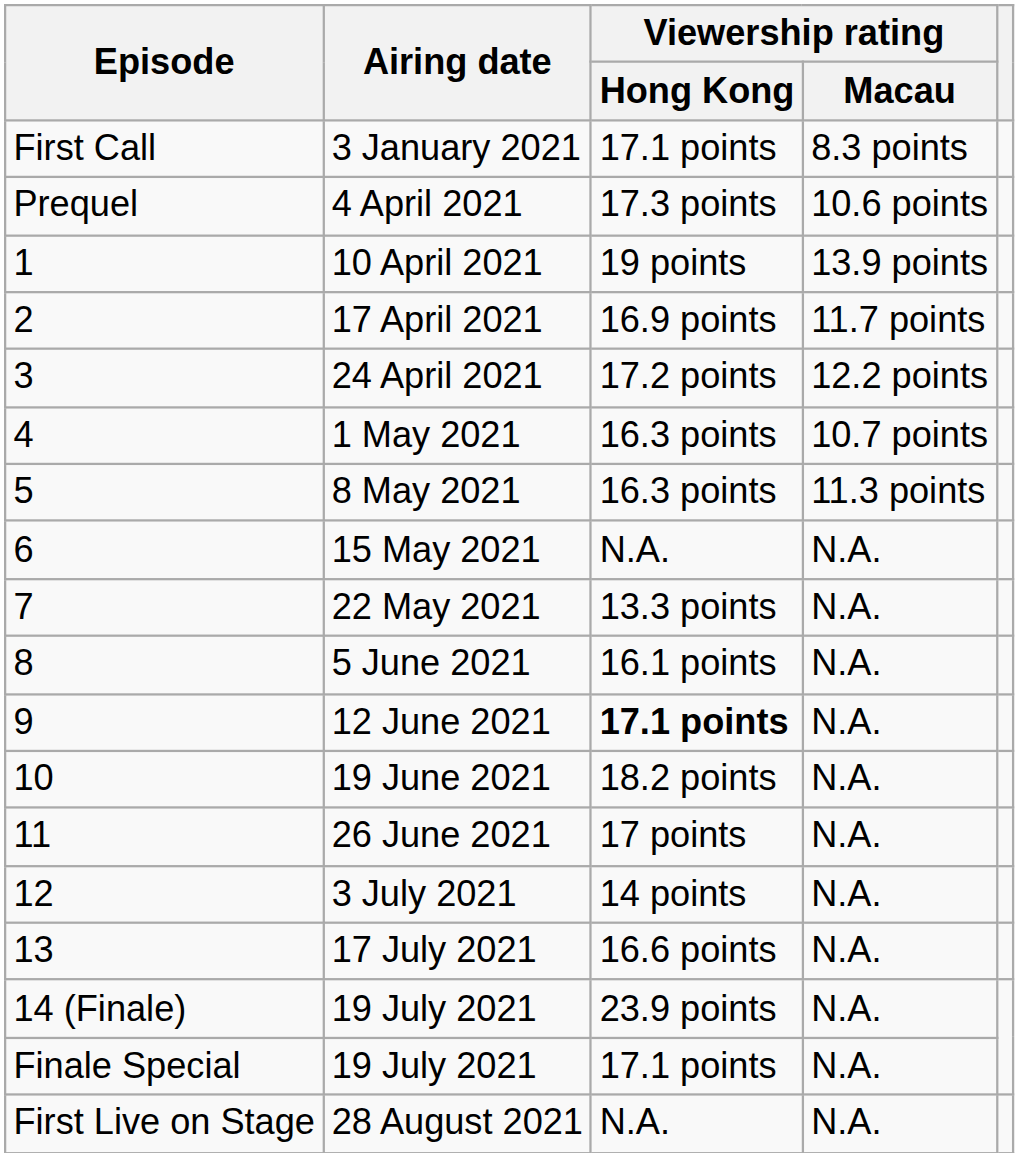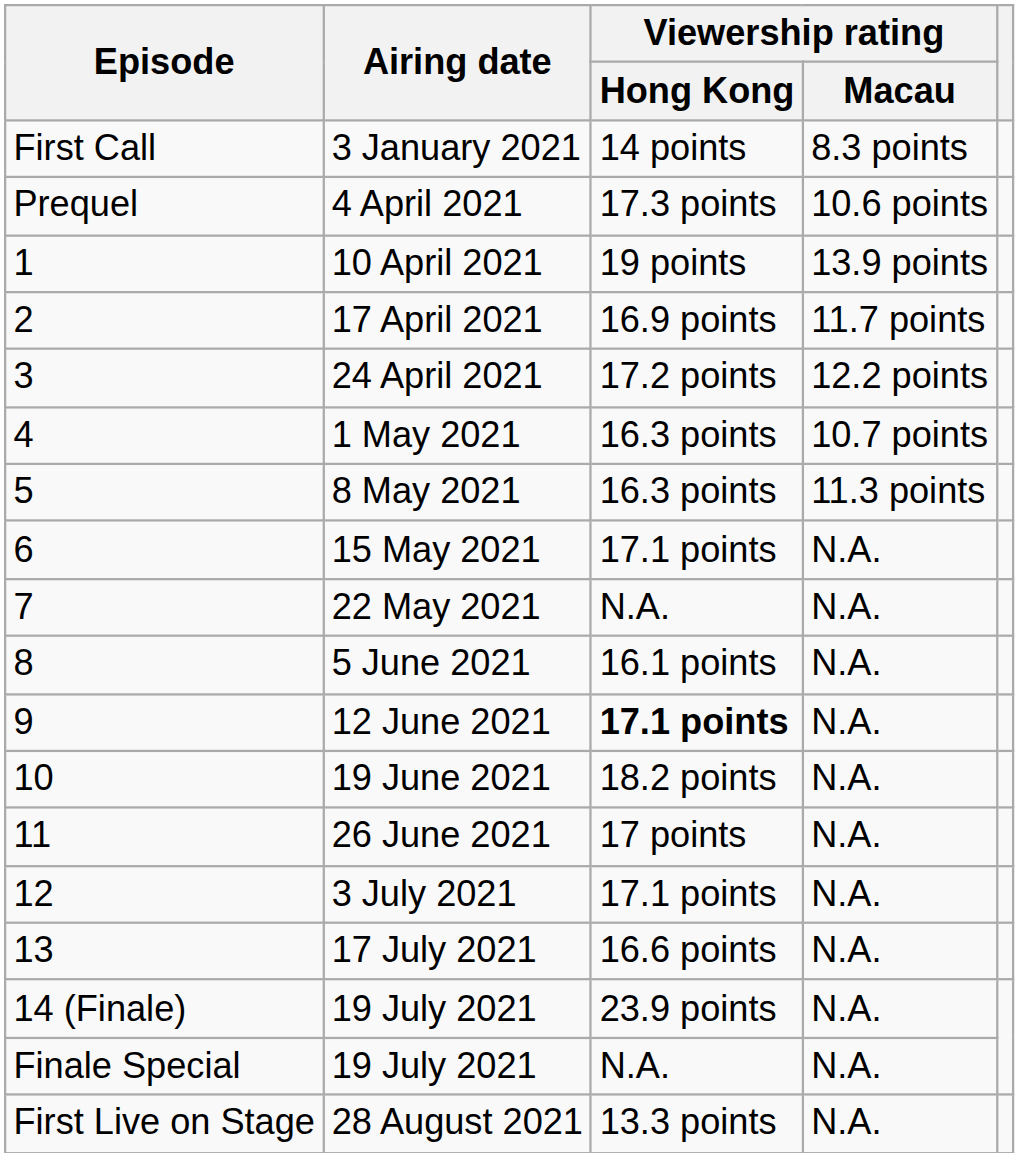 <table class="wikitable">
 <tr>
 <th rowspan="2">Episode</th>
 <th rowspan="2">Airing date</th>
 <th colspan="2">Viewership rating</th>
 <th rowspan="2"></th>
 </tr>
 <tr>
 <th>Hong Kong</th>
 <th>Macau</th>
 </tr>
 <tr>
 <td>First Call</td>
 <td>3 January 2021</td>
-<td>17.1 points</td>
+<td>14 points</td>
 <td>8.3 points</td>
 <td></td>
 </tr>
 <tr>
 <td>Prequel</td>
 <td>4 April 2021</td>
 <td>17.3 points</td>
 <td>10.6 points</td>
 <td></td>
 </tr>
 <tr>
 <td>1</td>
 <td>10 April 2021</td>
 <td>19 points</td>
 <td>13.9 points</td>
 <td></td>
 </tr>
 <tr>
 <td>2</td>
 <td>17 April 2021</td>
 <td>16.9 points</td>
 <td>11.7 points</td>
 <td></td>
 </tr>
 <tr>
 <td>3</td>
 <td>24 April 2021</td>
 <td>17.2 points</td>
 <td>12.2 points</td>
 <td></td>
 </tr>
 <tr>
 <td>4</td>
 <td>1 May 2021</td>
 <td>16.3 points</td>
 <td>10.7 points</td>
 <td></td>
 </tr>
 <tr>
 <td>5</td>
 <td>8 May 2021</td>
 <td>16.3 points</td>
 <td>11.3 points</td>
 <td></td>
 </tr>
 <tr>
 <td>6</td>
 <td>15 May 2021</td>
-<td>N.A.</td>
+<td>17.1 points</td>
 <td>N.A.</td>
 <td></td>
 </tr>
 <tr>
 <td>7</td>
 <td>22 May 2021</td>
-<td>13.3 points</td>
+<td>N.A.</td>
 <td>N.A.</td>
 <td></td>
 </tr>
 <tr>
 <td>8</td>
 <td>5 June 2021</td>
 <td>16.1 points</td>
 <td>N.A.</td>
 <td></td>
 </tr>
 <tr>
 <td>9</td>
 <td>12 June 2021</td>
 <td><strong>17.1 points</strong></td>
 <td>N.A.</td>
 <td></td>
 </tr>
 <tr>
 <td>10</td>
 <td>19 June 2021</td>
 <td>18.2 points</td>
 <td>N.A.</td>
 <td></td>
 </tr>
 <tr>
 <td>11</td>
 <td>26 June 2021</td>
 <td>17 points</td>
 <td>N.A.</td>
 <td></td>
 </tr>
 <tr>
 <td>12</td>
 <td>3 July 2021</td>
-<td>14 points</td>
+<td>17.1 points</td>
 <td>N.A.</td>
 <td></td>
 </tr>
 <tr>
 <td>13</td>
 <td>17 July 2021</td>
 <td>16.6 points</td>
 <td>N.A.</td>
 <td></td>
 </tr>
 <tr>
 <td>14 (Finale)</td>
 <td>19 July 2021</td>
 <td>23.9 points</td>
 <td>N.A.</td>
 <td rowspan="2"></td>
 </tr>
 <tr>
 <td>Finale Special</td>
 <td>19 July 2021</td>
-<td>17.1 points</td>
+<td>N.A.</td>
 <td>N.A.</td>
 </tr>
 <tr>
 <td>First Live on Stage </td>
 <td>28 August 2021</td>
-<td>N.A.</td>
+<td>13.3 points</td>
 <td>N.A.</td>
 <td></td>
 </tr>
 </table>
